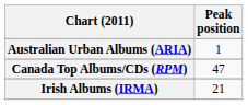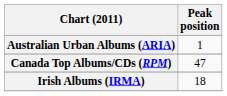 <table class="wikitable sortable plainrowheaders">
 <tr>
 <th scope="col">Chart (2011)</th>
 <th scope="col">Peak<br>position</th>
 </tr>
 <tr>
 </tr>
 <tr>
 <th scope="row">Australian Urban Albums (<a href='#'>ARIA</a>)</th>
 <td style="text-align:center;">1</td>
 </tr>
 <tr>
 </tr>
 <tr>
 </tr>
 <tr>
 </tr>
 <tr>
 <th scope="row">Canada Top Albums/CDs (<em><a href='#'>RPM</a></em>)</th>
 <td style="text-align:center;">47</td>
 </tr>
 <tr>
 </tr>
 <tr>
 </tr>
 <tr>
 </tr>
 <tr>
 <th scope="row">Irish Albums (<a href='#'>IRMA</a>)</th>
-<td style="text-align:center;">21</td>
+<td style="text-align:center;">18</td>
 </tr>
 <tr>
 </tr>
 <tr>
 </tr>
 <tr>
 </tr>
 <tr>
 </tr>
 <tr>
 </tr>
 <tr>
 </tr>
 <tr>
 </tr>
 <tr>
 </tr>
 </table>
